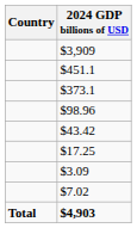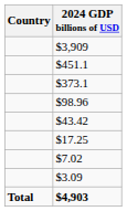 <table class="sortable wikitable sticky-header static-row-numbers col1left" >
 <tr>
 <th>Country</th>
 <th>2024 GDP<br><small>billions of <a href='#'>USD</a></small></th>
 </tr>
 <tr>
 <td></td>
 <td>$3,909</td>
 </tr>
 <tr>
 <td></td>
 <td>$451.1</td>
 </tr>
 <tr>
 <td></td>
 <td>$373.1</td>
 </tr>
 <tr>
 <td></td>
 <td>$98.96</td>
 </tr>
 <tr>
 <td></td>
 <td>$43.42</td>
 </tr>
 <tr>
 <td></td>
 <td>$17.25</td>
 </tr>
 <tr>
 <td></td>
-<td>$3.09</td>
+<td>$7.02</td>
 </tr>
 <tr>
 <td></td>
-<td>$7.02</td>
+<td>$3.09</td>
 </tr>
 <tr class="static-row-numbers-norank">
 <td><strong> Total </strong></td>
 <td><strong>$4,903</strong></td>
 </tr>
 </table>
